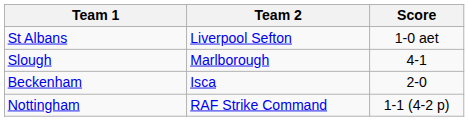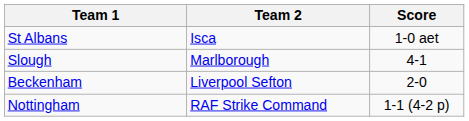 <table class="wikitable" style="font-size: 100%">
 <tr>
 <th width=200>Team 1</th>
 <th width=200>Team 2</th>
 <th width=100>Score</th>
 </tr>
 <tr>
 <td><a href='#'>St Albans</a></td>
-<td><a href='#'>Liverpool Sefton</a></td>
+<td><a href='#'>Isca</a></td>
 <td align=center>1-0 aet</td>
 </tr>
 <tr>
 <td><a href='#'>Slough</a></td>
 <td><a href='#'>Marlborough</a></td>
 <td align=center>4-1</td>
 </tr>
 <tr>
 <td><a href='#'>Beckenham</a></td>
-<td><a href='#'>Isca</a></td>
+<td><a href='#'>Liverpool Sefton</a></td>
 <td align=center>2-0</td>
 </tr>
 <tr>
 <td><a href='#'>Nottingham</a></td>
 <td><a href='#'>RAF Strike Command</a></td>
 <td align=center>1-1 (4-2 p)</td>
 </tr>
 </table>
